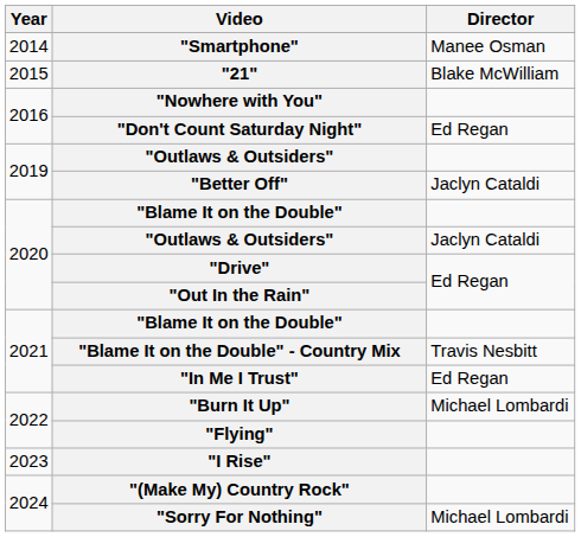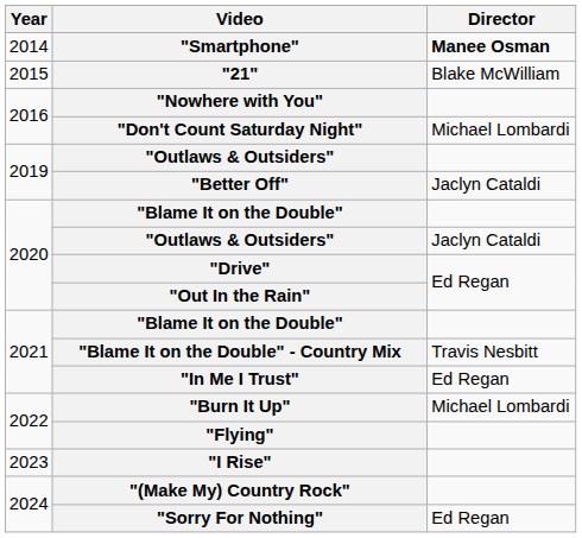 <table class="wikitable plainrowheaders">
 <tr>
 <th style="width:1em;">Year</th>
 <th style="width:21em;">Video</th>
 <th style="width:8em;">Director</th>
 </tr>
 <tr>
 <td>2014</td>
 <th scope="row">"Smartphone"</th>
-<td>Manee Osman</td>
+<td><strong>Manee Osman</strong></td>
 </tr>
 <tr>
 <td>2015</td>
 <th scope="row">"21"</th>
 <td>Blake McWilliam</td>
 </tr>
 <tr>
 <td rowspan="2">2016</td>
 <th scope="row">"Nowhere with You"</th>
 <td></td>
 </tr>
 <tr>
 <th scope="row">"Don't Count Saturday Night"</th>
-<td>Ed Regan</td>
+<td>Michael Lombardi</td>
 </tr>
 <tr>
 <td rowspan="2">2019</td>
 <th scope="row">"Outlaws & Outsiders"<br></th>
 <td></td>
 </tr>
 <tr>
 <th scope="row">"Better Off"</th>
 <td>Jaclyn Cataldi</td>
 </tr>
 <tr>
 <td rowspan="4">2020</td>
 <th scope="row">"Blame It on the Double"</th>
 <td></td>
 </tr>
 <tr>
 <th scope="row">"Outlaws & Outsiders"<br></th>
 <td>Jaclyn Cataldi</td>
 </tr>
 <tr>
 <th scope="row">"Drive"</th>
 <td rowspan="2">Ed Regan</td>
 </tr>
 <tr>
 <th scope="row">"Out In the Rain"<br></th>
 </tr>
 <tr>
 <td rowspan="3">2021</td>
 <th scope="row">"Blame It on the Double"<br></th>
 <td></td>
 </tr>
 <tr>
 <th scope="row">"Blame It on the Double" - Country Mix<br></th>
 <td>Travis Nesbitt</td>
 </tr>
 <tr>
 <th scope="row">"In Me I Trust"</th>
 <td>Ed Regan</td>
 </tr>
 <tr>
 <td rowspan="2">2022</td>
 <th scope="row">"Burn It Up"</th>
 <td>Michael Lombardi</td>
 </tr>
 <tr>
 <th scope="row">"Flying"</th>
 <td></td>
 </tr>
 <tr>
 <td>2023</td>
 <th scope="row">"I Rise"</th>
 <td></td>
 </tr>
 <tr>
 <td rowspan="2">2024</td>
 <th scope="row">"(Make My) Country Rock"</th>
 <td></td>
 </tr>
 <tr>
 <th scope="row">"Sorry For Nothing"</th>
-<td>Michael Lombardi</td>
+<td>Ed Regan</td>
 </tr>
 </table>
